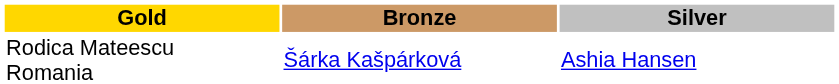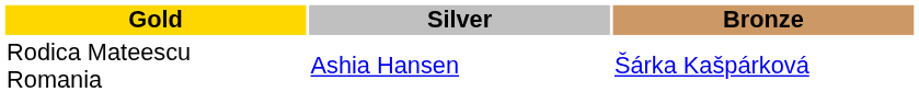 <table style="text-align:left">
 <tr align="center">
 <td width=200 bgcolor=gold><strong>Gold</strong></td>
+<td width=200 bgcolor=silver><strong>Silver</strong></td>
 <td width=200 bgcolor=CC9966><strong>Bronze</strong></td>
-<td width=200 bgcolor=silver><strong>Silver</strong></td>
 </tr>
 <tr>
 <td>Rodica Mateescu<br>Romania</td>
+<td><a href='#'>Ashia Hansen</a><br><em></em></td>
 <td><a href='#'>Šárka Kašpárková</a><br><em></em></td>
-<td><a href='#'>Ashia Hansen</a><br><em></em></td>
 </tr>
 </table>
